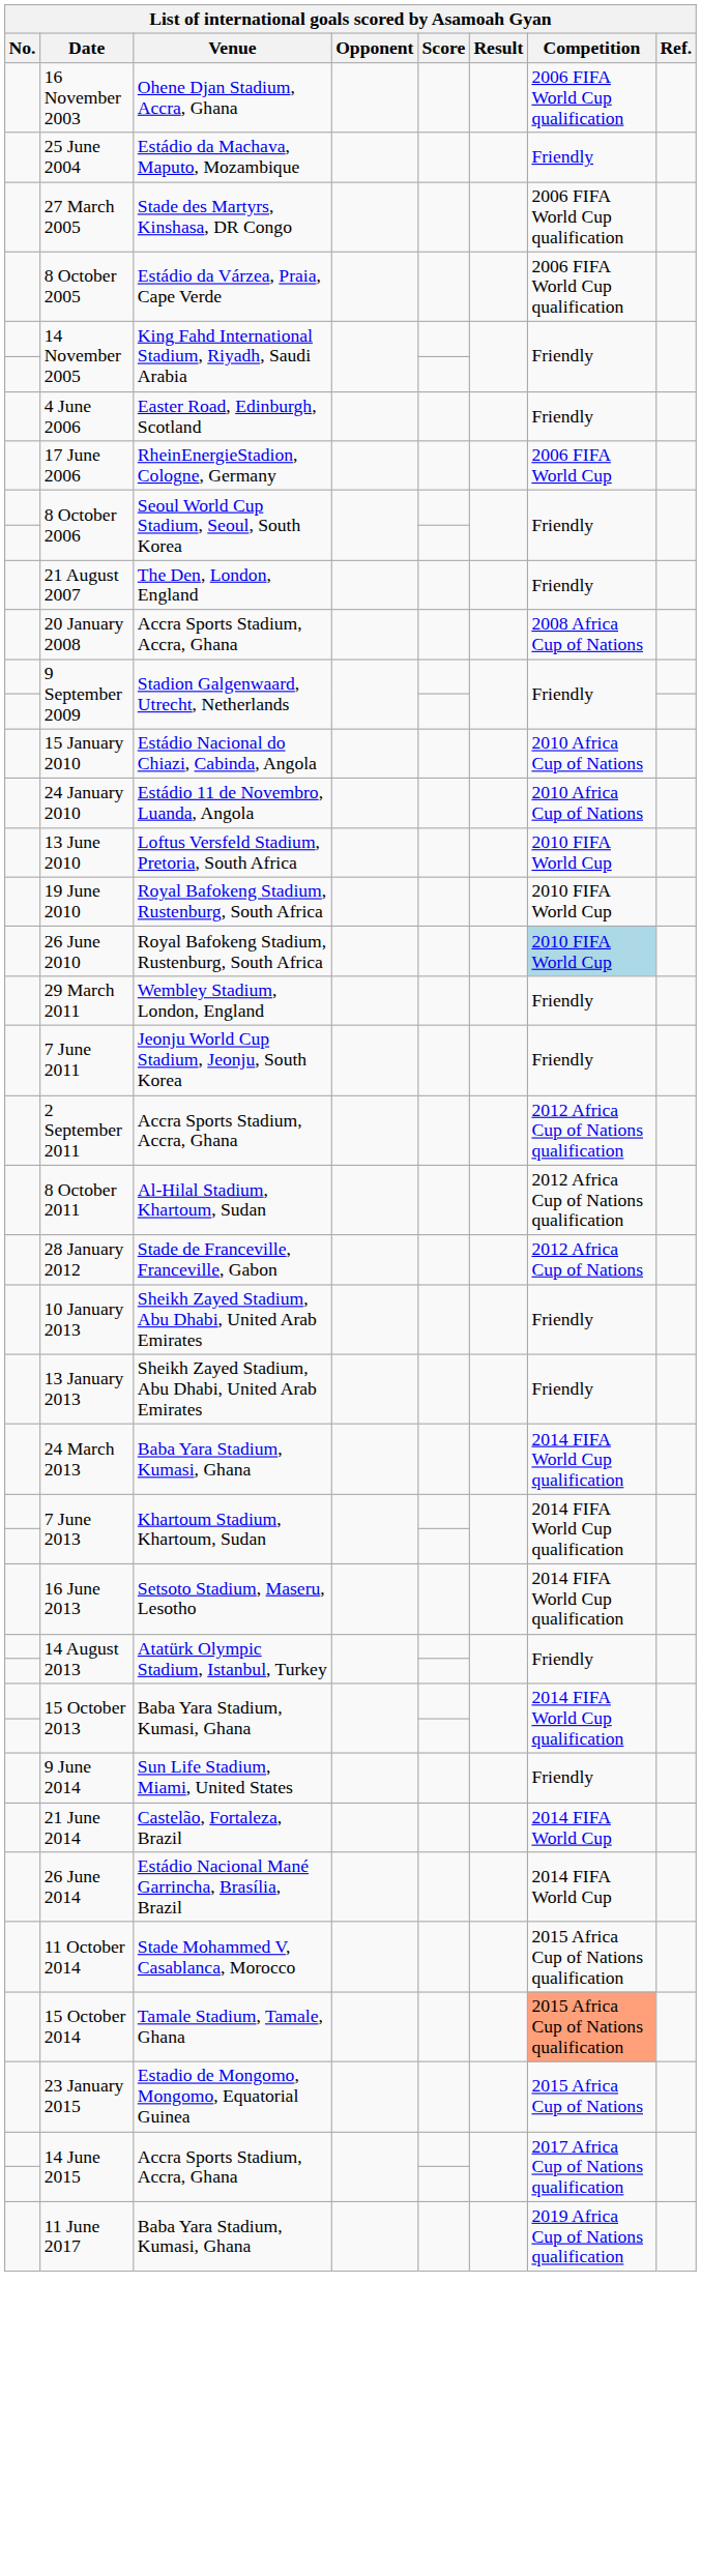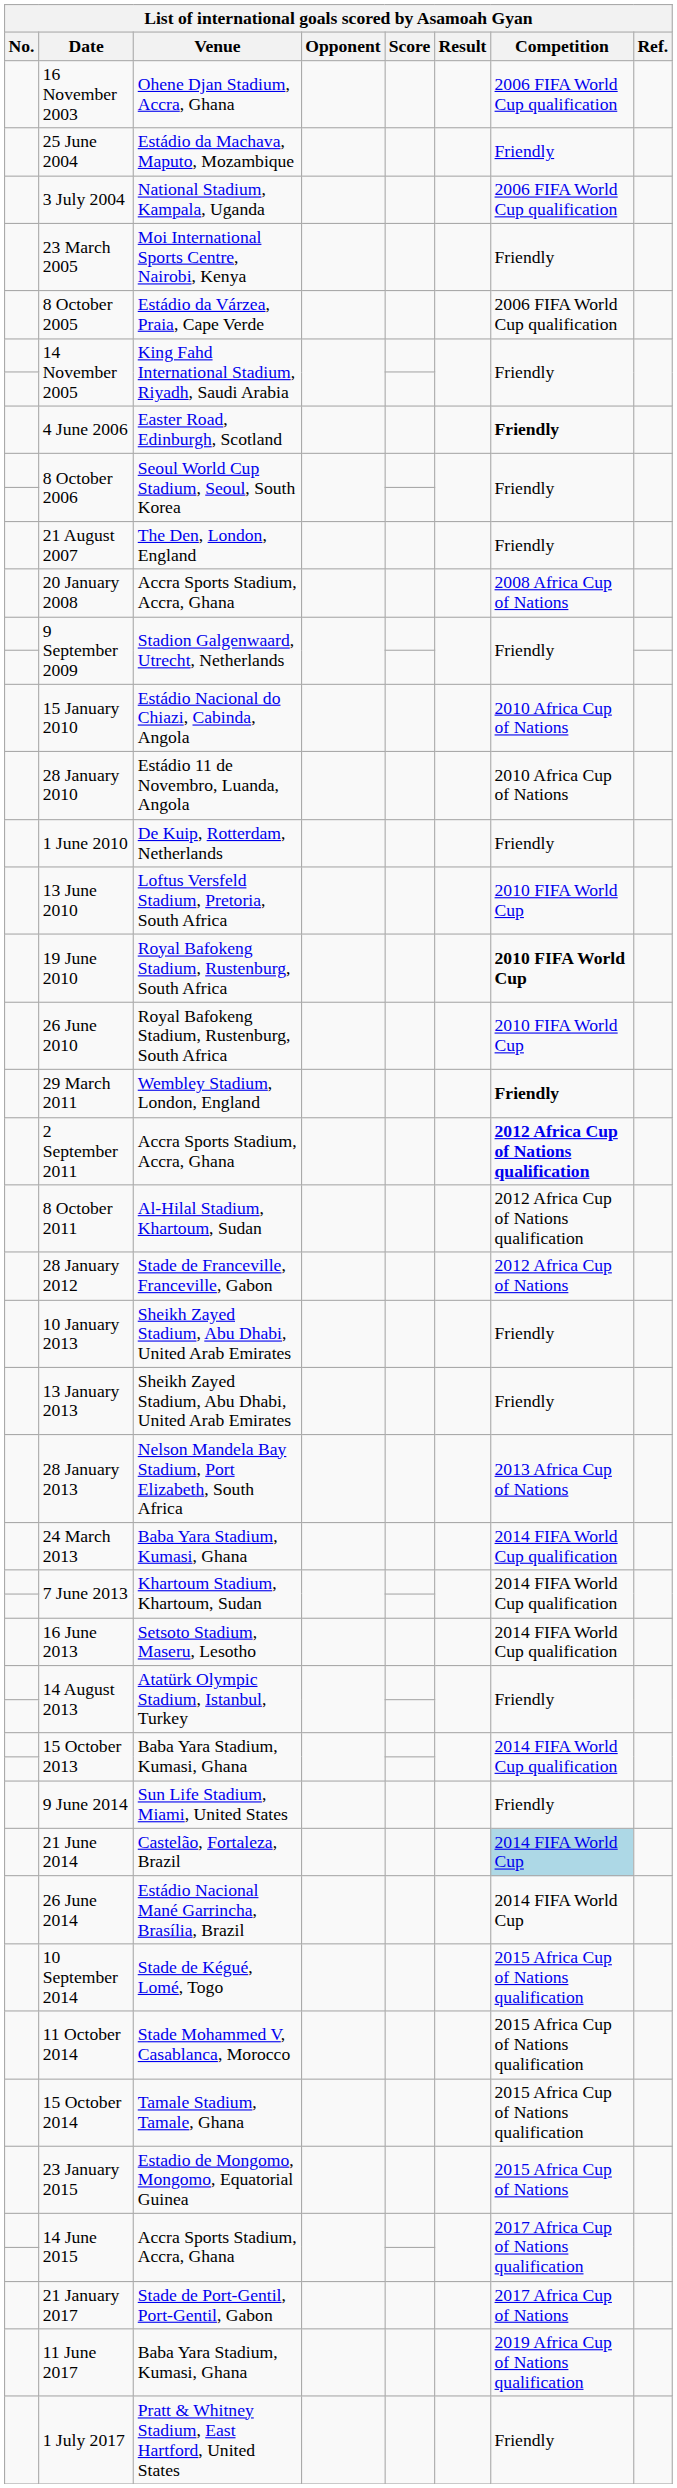 <table class="wikitable sortable collapsible">
 <tr>
 <th colspan="8">List of international goals scored by Asamoah Gyan</th>
 </tr>
 <tr>
 <th>No.</th>
 <th>Date</th>
 <th>Venue</th>
 <th>Opponent</th>
 <th>Score</th>
 <th>Result</th>
 <th>Competition</th>
 <th>Ref.</th>
 </tr>
 <tr>
 <td></td>
 <td>16 November 2003</td>
 <td><a href='#'>Ohene Djan Stadium</a>, <a href='#'>Accra</a>, Ghana</td>
 <td></td>
 <td></td>
 <td></td>
 <td><a href='#'>2006 FIFA World Cup qualification</a></td>
 <td></td>
 </tr>
 <tr>
 <td></td>
 <td>25 June 2004</td>
 <td><a href='#'>Estádio da Machava</a>, <a href='#'>Maputo</a>, Mozambique</td>
 <td></td>
 <td></td>
 <td></td>
 <td><a href='#'>Friendly</a></td>
 <td></td>
 </tr>
 <tr>
 <td></td>
-<td>27 March 2005</td>
-<td><a href='#'>Stade des Martyrs</a>, <a href='#'>Kinshasa</a>, DR Congo</td>
+<td>3 July 2004</td>
+<td><a href='#'>National Stadium</a>, <a href='#'>Kampala</a>, Uganda</td>
 <td></td>
 <td></td>
 <td></td>
-<td>2006 FIFA World Cup qualification</td>
+<td><a href='#'>2006 FIFA World Cup qualification</a></td>
+<td></td>
+</tr>
+<tr>
+<td></td>
+<td>23 March 2005</td>
+<td><a href='#'>Moi International Sports Centre</a>, <a href='#'>Nairobi</a>, Kenya</td>
+<td></td>
+<td></td>
+<td></td>
+<td>Friendly</td>
 <td></td>
 </tr>
 <tr>
 <td></td>
 <td>8 October 2005</td>
 <td><a href='#'>Estádio da Várzea</a>, <a href='#'>Praia</a>, Cape Verde</td>
 <td></td>
 <td></td>
 <td></td>
 <td>2006 FIFA World Cup qualification</td>
 <td></td>
 </tr>
 <tr>
 <td></td>
 <td rowspan="2">14 November 2005</td>
 <td rowspan="2"><a href='#'>King Fahd International Stadium</a>, <a href='#'>Riyadh</a>, Saudi Arabia</td>
 <td rowspan="2"></td>
 <td></td>
 <td rowspan="2"></td>
 <td rowspan="2">Friendly</td>
 <td rowspan="2"></td>
 </tr>
 <tr>
 <td></td>
 <td></td>
 </tr>
 <tr>
 <td></td>
 <td>4 June 2006</td>
 <td><a href='#'>Easter Road</a>, <a href='#'>Edinburgh</a>, Scotland</td>
 <td></td>
 <td></td>
 <td></td>
-<td>Friendly</td>
-<td></td>
-</tr>
-<tr>
-<td></td>
-<td>17 June 2006</td>
-<td><a href='#'>RheinEnergieStadion</a>, <a href='#'>Cologne</a>, Germany</td>
-<td></td>
-<td></td>
-<td></td>
-<td><a href='#'>2006 FIFA World Cup</a></td>
+<td><strong>Friendly</strong></td>
 <td></td>
 </tr>
 <tr>
 <td></td>
 <td rowspan="2">8 October 2006</td>
 <td rowspan="2"><a href='#'>Seoul World Cup Stadium</a>, <a href='#'>Seoul</a>, South Korea</td>
 <td rowspan="2"></td>
 <td></td>
 <td rowspan="2"></td>
 <td rowspan="2">Friendly</td>
 <td rowspan="2"></td>
 </tr>
 <tr>
 <td></td>
 <td></td>
 </tr>
 <tr>
 <td></td>
 <td>21 August 2007</td>
 <td><a href='#'>The Den</a>, <a href='#'>London</a>, England</td>
 <td></td>
 <td></td>
 <td></td>
 <td>Friendly</td>
 <td></td>
 </tr>
 <tr>
 <td></td>
 <td>20 January 2008</td>
 <td>Accra Sports Stadium, Accra, Ghana</td>
 <td></td>
 <td></td>
 <td></td>
 <td><a href='#'>2008 Africa Cup of Nations</a></td>
 <td></td>
 </tr>
 <tr>
 <td></td>
 <td rowspan="2">9 September 2009</td>
 <td rowspan="2"><a href='#'>Stadion Galgenwaard</a>, <a href='#'>Utrecht</a>, Netherlands</td>
 <td rowspan="2"></td>
 <td></td>
 <td rowspan="2"></td>
 <td rowspan="2">Friendly</td>
 <td></td>
 </tr>
 <tr>
 <td></td>
 <td></td>
 <td></td>
 </tr>
 <tr>
 <td></td>
 <td>15 January 2010</td>
 <td><a href='#'>Estádio Nacional do Chiazi</a>, <a href='#'>Cabinda</a>, Angola</td>
 <td></td>
 <td></td>
 <td></td>
 <td><a href='#'>2010 Africa Cup of Nations</a></td>
 <td></td>
 </tr>
 <tr>
 <td></td>
-<td>24 January 2010</td>
-<td><a href='#'>Estádio 11 de Novembro</a>, <a href='#'>Luanda</a>, Angola</td>
+<td>28 January 2010</td>
+<td>Estádio 11 de Novembro, Luanda, Angola</td>
 <td></td>
 <td></td>
 <td></td>
-<td><a href='#'>2010 Africa Cup of Nations</a></td>
+<td>2010 Africa Cup of Nations</td>
+<td></td>
+</tr>
+<tr>
+<td></td>
+<td>1 June 2010</td>
+<td><a href='#'>De Kuip</a>, <a href='#'>Rotterdam</a>, Netherlands</td>
+<td></td>
+<td></td>
+<td></td>
+<td>Friendly</td>
 <td></td>
 </tr>
 <tr>
 <td></td>
 <td>13 June 2010</td>
 <td><a href='#'>Loftus Versfeld Stadium</a>, <a href='#'>Pretoria</a>, South Africa</td>
 <td></td>
 <td></td>
 <td></td>
 <td><a href='#'>2010 FIFA World Cup</a></td>
 <td></td>
 </tr>
 <tr>
 <td></td>
 <td>19 June 2010</td>
 <td><a href='#'>Royal Bafokeng Stadium</a>, <a href='#'>Rustenburg</a>, South Africa</td>
 <td></td>
 <td></td>
 <td></td>
-<td>2010 FIFA World Cup</td>
+<td><strong>2010 FIFA World Cup</strong></td>
 <td></td>
 </tr>
 <tr>
 <td></td>
 <td>26 June 2010</td>
 <td>Royal Bafokeng Stadium, Rustenburg, South Africa</td>
 <td></td>
 <td></td>
 <td></td>
-<td style="background: lightblue;"><a href='#'>2010 FIFA World Cup</a></td>
+<td><a href='#'>2010 FIFA World Cup</a></td>
 <td></td>
 </tr>
 <tr>
 <td></td>
 <td>29 March 2011</td>
 <td><a href='#'>Wembley Stadium</a>, London, England</td>
 <td></td>
 <td></td>
 <td></td>
-<td>Friendly</td>
-<td></td>
-</tr>
-<tr>
-<td></td>
-<td>7 June 2011</td>
-<td><a href='#'>Jeonju World Cup Stadium</a>, <a href='#'>Jeonju</a>, South Korea</td>
-<td></td>
-<td></td>
-<td></td>
-<td>Friendly</td>
+<td><strong>Friendly</strong></td>
 <td></td>
 </tr>
 <tr>
 <td></td>
 <td>2 September 2011</td>
 <td>Accra Sports Stadium, Accra, Ghana</td>
 <td></td>
 <td></td>
 <td></td>
-<td><a href='#'>2012 Africa Cup of Nations qualification</a></td>
+<td><strong><a href='#'>2012 Africa Cup of Nations qualification</a></strong></td>
 <td></td>
 </tr>
 <tr>
 <td></td>
 <td>8 October 2011</td>
 <td><a href='#'>Al-Hilal Stadium</a>, <a href='#'>Khartoum</a>, Sudan</td>
 <td></td>
 <td></td>
 <td></td>
 <td>2012 Africa Cup of Nations qualification</td>
 <td></td>
 </tr>
 <tr>
 <td></td>
 <td>28 January 2012</td>
 <td><a href='#'>Stade de Franceville</a>, <a href='#'>Franceville</a>, Gabon</td>
 <td></td>
 <td></td>
 <td></td>
 <td><a href='#'>2012 Africa Cup of Nations</a></td>
 <td></td>
 </tr>
 <tr>
 <td></td>
 <td>10 January 2013</td>
 <td><a href='#'>Sheikh Zayed Stadium</a>, <a href='#'>Abu Dhabi</a>, United Arab Emirates</td>
 <td></td>
 <td></td>
 <td></td>
 <td>Friendly</td>
 <td></td>
 </tr>
 <tr>
 <td></td>
 <td>13 January 2013</td>
 <td>Sheikh Zayed Stadium, Abu Dhabi, United Arab Emirates</td>
 <td></td>
 <td></td>
 <td></td>
 <td>Friendly</td>
+<td></td>
+</tr>
+<tr>
+<td></td>
+<td>28 January 2013</td>
+<td><a href='#'>Nelson Mandela Bay Stadium</a>, <a href='#'>Port Elizabeth</a>, South Africa</td>
+<td></td>
+<td></td>
+<td></td>
+<td><a href='#'>2013 Africa Cup of Nations</a></td>
 <td></td>
 </tr>
 <tr>
 <td></td>
 <td>24 March 2013</td>
 <td><a href='#'>Baba Yara Stadium</a>, <a href='#'>Kumasi</a>, Ghana</td>
 <td></td>
 <td></td>
 <td></td>
 <td><a href='#'>2014 FIFA World Cup qualification</a></td>
 <td></td>
 </tr>
 <tr>
 <td></td>
 <td rowspan="2">7 June 2013</td>
 <td rowspan="2"><a href='#'>Khartoum Stadium</a>, Khartoum, Sudan</td>
 <td rowspan="2"></td>
 <td></td>
 <td rowspan="2"></td>
 <td rowspan="2">2014 FIFA World Cup qualification</td>
 <td rowspan="2"></td>
 </tr>
 <tr>
 <td></td>
 <td></td>
 </tr>
 <tr>
 <td></td>
 <td>16 June 2013</td>
 <td><a href='#'>Setsoto Stadium</a>, <a href='#'>Maseru</a>, Lesotho</td>
 <td></td>
 <td></td>
 <td></td>
 <td>2014 FIFA World Cup qualification</td>
 <td></td>
 </tr>
 <tr>
 <td></td>
 <td rowspan="2">14 August 2013</td>
 <td rowspan="2"><a href='#'>Atatürk Olympic Stadium</a>, <a href='#'>Istanbul</a>, Turkey</td>
 <td rowspan="2"></td>
 <td></td>
 <td rowspan="2"></td>
 <td rowspan="2">Friendly</td>
 <td rowspan="2"></td>
 </tr>
 <tr>
 <td></td>
 <td></td>
 </tr>
 <tr>
 <td></td>
 <td rowspan="2">15 October 2013</td>
 <td rowspan="2">Baba Yara Stadium, Kumasi, Ghana</td>
 <td rowspan="2"></td>
 <td></td>
 <td rowspan="2"></td>
 <td rowspan="2"><a href='#'>2014 FIFA World Cup qualification</a></td>
 <td rowspan="2"></td>
 </tr>
 <tr>
 <td></td>
 <td></td>
 </tr>
 <tr>
 <td></td>
 <td>9 June 2014</td>
 <td><a href='#'>Sun Life Stadium</a>, <a href='#'>Miami</a>, United States</td>
 <td></td>
 <td></td>
 <td></td>
 <td>Friendly</td>
 <td></td>
 </tr>
 <tr>
 <td></td>
 <td>21 June 2014</td>
 <td><a href='#'>Castelão</a>, <a href='#'>Fortaleza</a>, Brazil</td>
 <td></td>
 <td></td>
 <td></td>
-<td><a href='#'>2014 FIFA World Cup</a></td>
+<td style="background: lightblue;"><a href='#'>2014 FIFA World Cup</a></td>
 <td></td>
 </tr>
 <tr>
 <td></td>
 <td>26 June 2014</td>
 <td><a href='#'>Estádio Nacional Mané Garrincha</a>, <a href='#'>Brasília</a>, Brazil</td>
 <td></td>
 <td></td>
 <td></td>
 <td>2014 FIFA World Cup</td>
+<td></td>
+</tr>
+<tr>
+<td></td>
+<td>10 September 2014</td>
+<td><a href='#'>Stade de Kégué</a>, <a href='#'>Lomé</a>, Togo</td>
+<td></td>
+<td></td>
+<td></td>
+<td><a href='#'>2015 Africa Cup of Nations qualification</a></td>
 <td></td>
 </tr>
 <tr>
 <td></td>
 <td>11 October 2014</td>
 <td><a href='#'>Stade Mohammed V</a>, <a href='#'>Casablanca</a>, Morocco</td>
 <td></td>
 <td></td>
 <td></td>
 <td>2015 Africa Cup of Nations qualification</td>
 <td></td>
 </tr>
 <tr>
 <td></td>
 <td>15 October 2014</td>
 <td><a href='#'>Tamale Stadium</a>, <a href='#'>Tamale</a>, Ghana</td>
 <td></td>
 <td></td>
 <td></td>
-<td style="background: lightsalmon;">2015 Africa Cup of Nations qualification</td>
+<td>2015 Africa Cup of Nations qualification</td>
 <td></td>
 </tr>
 <tr>
 <td></td>
 <td>23 January 2015</td>
 <td><a href='#'>Estadio de Mongomo</a>, <a href='#'>Mongomo</a>, Equatorial Guinea</td>
 <td></td>
 <td></td>
 <td></td>
 <td><a href='#'>2015 Africa Cup of Nations</a></td>
 <td></td>
 </tr>
 <tr>
 <td></td>
 <td rowspan="2">14 June 2015</td>
 <td rowspan="2">Accra Sports Stadium, Accra, Ghana</td>
 <td rowspan="2"></td>
 <td></td>
 <td rowspan="2"></td>
 <td rowspan="2"><a href='#'>2017 Africa Cup of Nations qualification</a></td>
 <td rowspan="2"></td>
 </tr>
 <tr>
 <td></td>
 <td></td>
 </tr>
 <tr>
 <td></td>
+<td>21 January 2017</td>
+<td><a href='#'>Stade de Port-Gentil</a>, <a href='#'>Port-Gentil</a>, Gabon</td>
+<td></td>
+<td></td>
+<td></td>
+<td><a href='#'>2017 Africa Cup of Nations</a></td>
+<td></td>
+</tr>
+<tr>
+<td></td>
 <td>11 June 2017</td>
 <td>Baba Yara Stadium, Kumasi, Ghana</td>
 <td></td>
 <td></td>
 <td></td>
 <td><a href='#'>2019 Africa Cup of Nations qualification</a></td>
 <td></td>
 </tr>
+<tr>
+<td></td>
+<td>1 July 2017</td>
+<td><a href='#'>Pratt & Whitney Stadium</a>, <a href='#'>East Hartford</a>, United States</td>
+<td></td>
+<td></td>
+<td></td>
+<td>Friendly</td>
+<td></td>
+</tr>
 </table>
